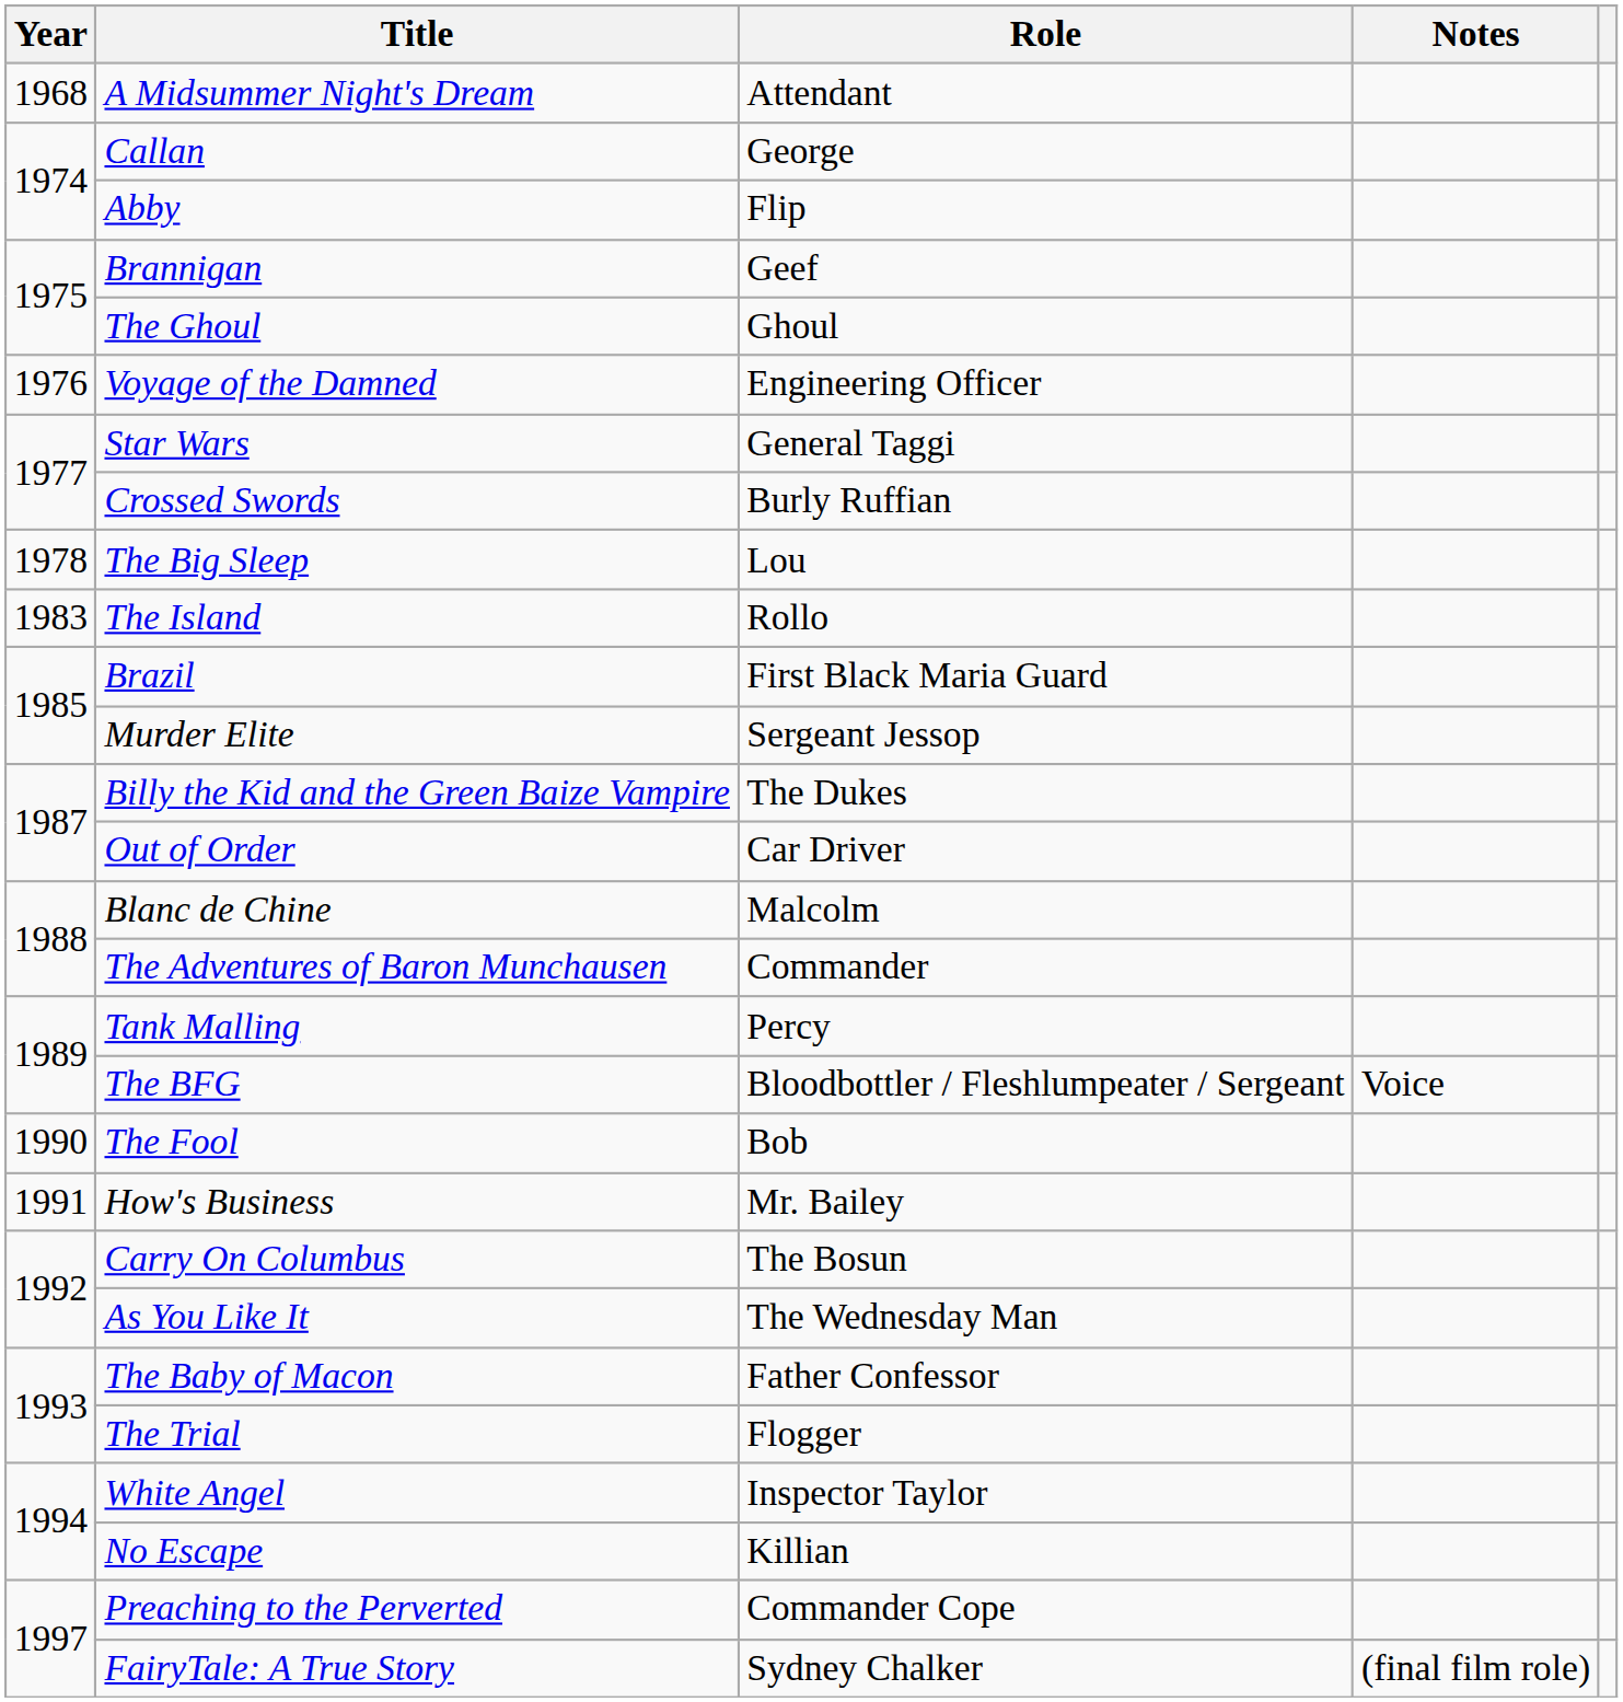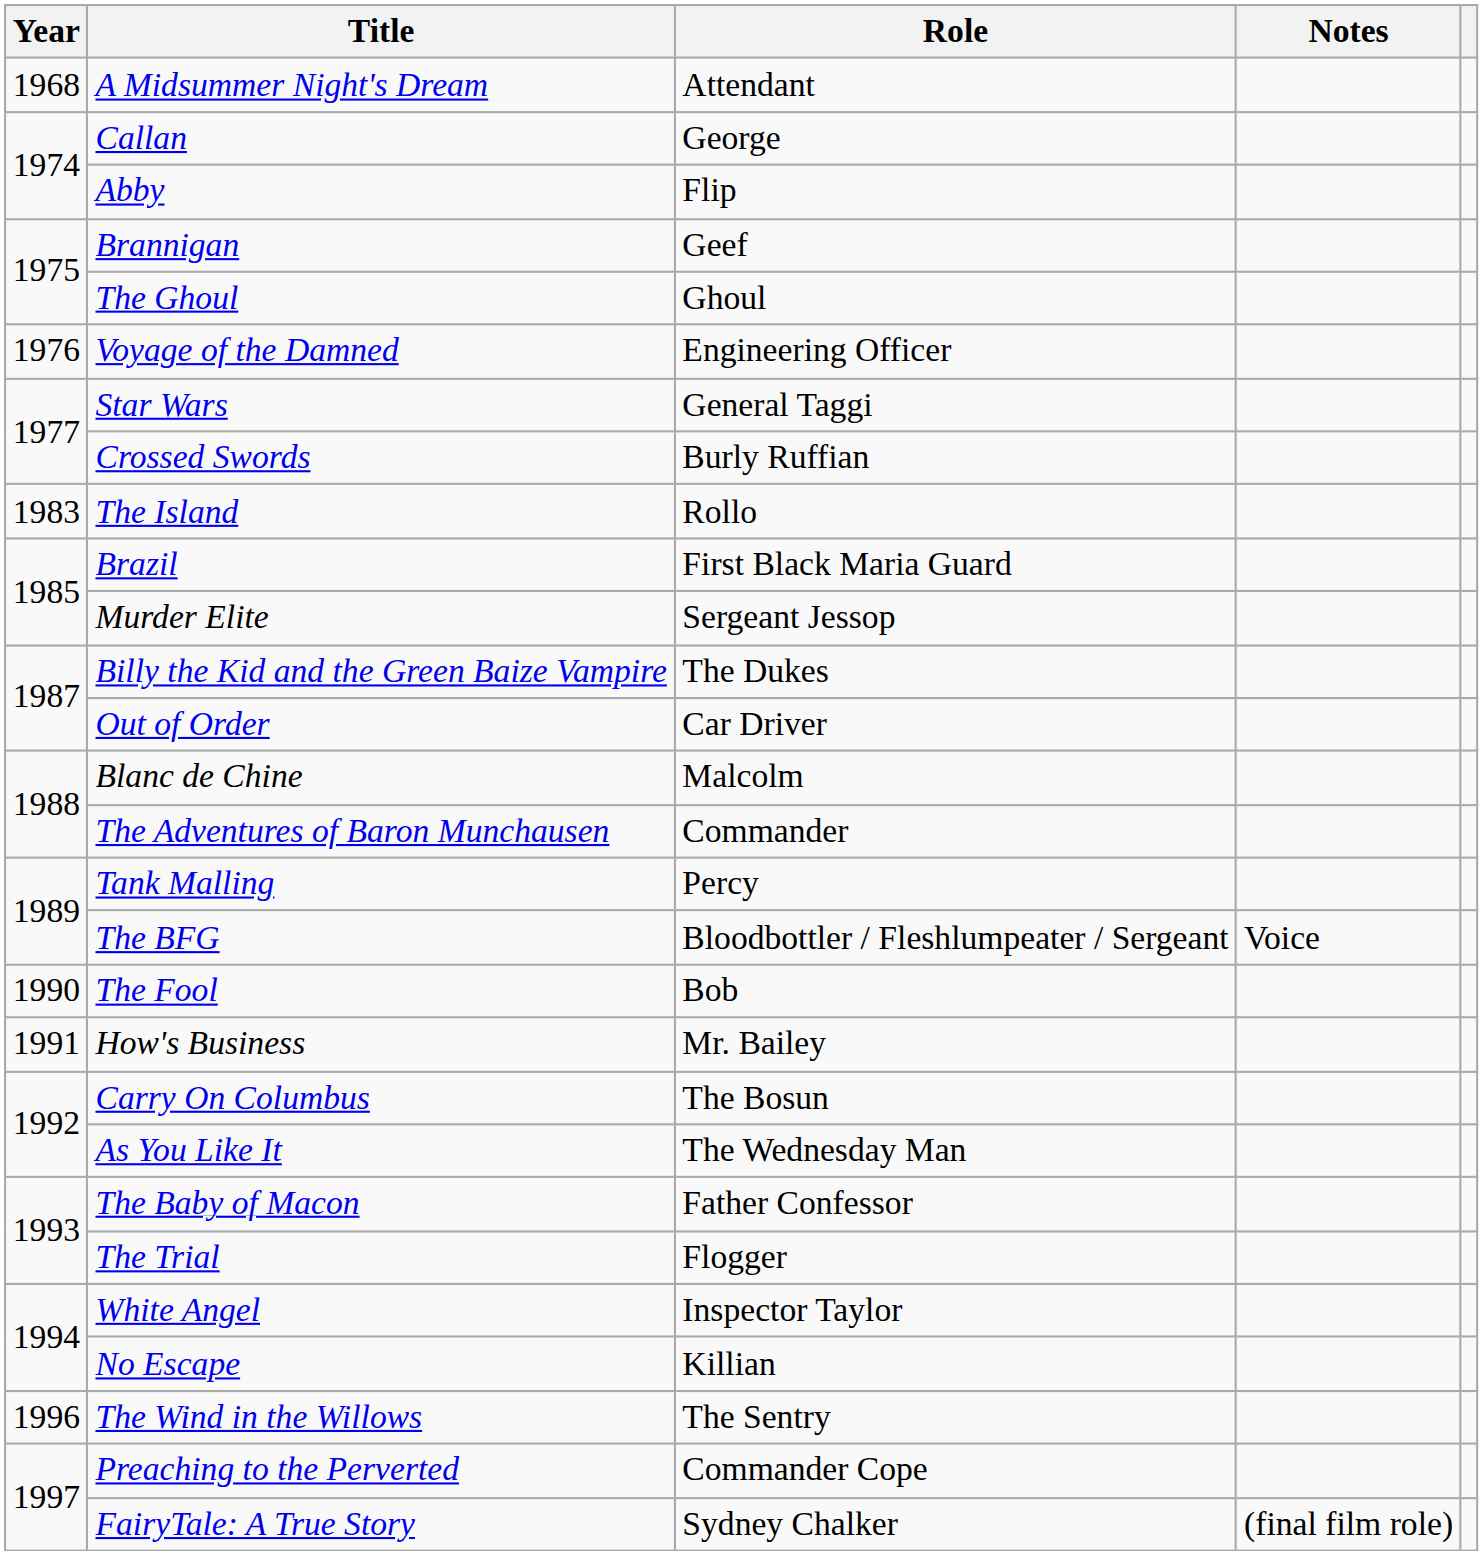 <table class="wikitable sortable">
 <tr>
 <th>Year</th>
 <th>Title</th>
 <th>Role</th>
 <th>Notes</th>
 <th></th>
 </tr>
 <tr>
 <td>1968</td>
 <td><em><a href='#'>A Midsummer Night's Dream</a></em></td>
 <td>Attendant</td>
 <td></td>
 <td></td>
 </tr>
 <tr>
 <td rowspan="2">1974</td>
 <td><em><a href='#'>Callan</a></em></td>
 <td>George</td>
 <td></td>
 <td></td>
 </tr>
 <tr>
 <td><em><a href='#'>Abby</a></em></td>
 <td>Flip</td>
 <td></td>
 <td></td>
 </tr>
 <tr>
 <td rowspan="2">1975</td>
 <td><em><a href='#'>Brannigan</a></em></td>
 <td>Geef</td>
 <td></td>
 <td></td>
 </tr>
 <tr>
 <td><em><a href='#'>The Ghoul</a></em></td>
 <td>Ghoul</td>
 <td></td>
 <td></td>
 </tr>
 <tr>
 <td>1976</td>
 <td><em><a href='#'>Voyage of the Damned</a></em></td>
 <td>Engineering Officer</td>
 <td></td>
 <td></td>
 </tr>
 <tr>
 <td rowspan="2">1977</td>
 <td><em><a href='#'>Star Wars</a></em></td>
 <td>General Taggi</td>
 <td></td>
 <td></td>
 </tr>
 <tr>
 <td><em><a href='#'>Crossed Swords</a></em></td>
 <td>Burly Ruffian</td>
-<td></td>
-<td></td>
-</tr>
-<tr>
-<td>1978</td>
-<td><em><a href='#'>The Big Sleep</a></em></td>
-<td>Lou</td>
 <td></td>
 <td></td>
 </tr>
 <tr>
 <td>1983</td>
 <td><em><a href='#'>The Island</a></em></td>
 <td>Rollo</td>
 <td></td>
 <td></td>
 </tr>
 <tr>
 <td rowspan="2">1985</td>
 <td><em><a href='#'>Brazil</a></em></td>
 <td>First Black Maria Guard</td>
 <td></td>
 <td></td>
 </tr>
 <tr>
 <td><em>Murder Elite</em></td>
 <td>Sergeant Jessop</td>
 <td></td>
 <td></td>
 </tr>
 <tr>
 <td rowspan="2">1987</td>
 <td><em><a href='#'>Billy the Kid and the Green Baize Vampire</a></em></td>
 <td>The Dukes</td>
 <td></td>
 <td></td>
 </tr>
 <tr>
 <td><em><a href='#'>Out of Order</a></em></td>
 <td>Car Driver</td>
 <td></td>
 <td></td>
 </tr>
 <tr>
 <td rowspan="2">1988</td>
 <td><em>Blanc de Chine</em></td>
 <td>Malcolm</td>
 <td></td>
 <td></td>
 </tr>
 <tr>
 <td><em><a href='#'>The Adventures of Baron Munchausen</a></em></td>
 <td>Commander</td>
 <td></td>
 <td></td>
 </tr>
 <tr>
 <td rowspan="2">1989</td>
 <td><em><a href='#'>Tank Malling</a></em></td>
 <td>Percy</td>
 <td></td>
 <td></td>
 </tr>
 <tr>
 <td><em><a href='#'>The BFG</a></em></td>
 <td>Bloodbottler / Fleshlumpeater / Sergeant</td>
 <td>Voice</td>
 <td></td>
 </tr>
 <tr>
 <td>1990</td>
 <td><em><a href='#'>The Fool</a></em></td>
 <td>Bob</td>
 <td></td>
 <td></td>
 </tr>
 <tr>
 <td>1991</td>
 <td><em>How's Business</em></td>
 <td>Mr. Bailey</td>
 <td></td>
 <td></td>
 </tr>
 <tr>
 <td rowspan="2">1992</td>
 <td><em><a href='#'>Carry On Columbus</a></em></td>
 <td>The Bosun</td>
 <td></td>
 <td></td>
 </tr>
 <tr>
 <td><em><a href='#'>As You Like It</a></em></td>
 <td>The Wednesday Man</td>
 <td></td>
 <td></td>
 </tr>
 <tr>
 <td rowspan="2">1993</td>
 <td><em><a href='#'>The Baby of Macon</a></em></td>
 <td>Father Confessor</td>
 <td></td>
 <td></td>
 </tr>
 <tr>
 <td><em><a href='#'>The Trial</a></em></td>
 <td>Flogger</td>
 <td></td>
 <td></td>
 </tr>
 <tr>
 <td rowspan="2">1994</td>
 <td><em><a href='#'>White Angel</a></em></td>
 <td>Inspector Taylor</td>
 <td></td>
 <td></td>
 </tr>
 <tr>
 <td><em><a href='#'>No Escape</a></em></td>
 <td>Killian</td>
 <td></td>
 <td></td>
 </tr>
 <tr>
+<td>1996</td>
+<td><em><a href='#'>The Wind in the Willows</a></em></td>
+<td>The Sentry</td>
+<td></td>
+<td></td>
+</tr>
+<tr>
 <td rowspan="2">1997</td>
 <td><em><a href='#'>Preaching to the Perverted</a></em></td>
 <td>Commander Cope</td>
 <td></td>
 <td></td>
 </tr>
 <tr>
 <td><em><a href='#'>FairyTale: A True Story</a></em></td>
 <td>Sydney Chalker</td>
 <td>(final film role)</td>
 <td></td>
 </tr>
 </table>
